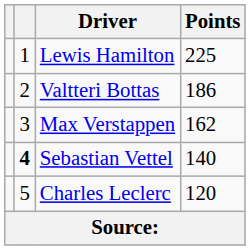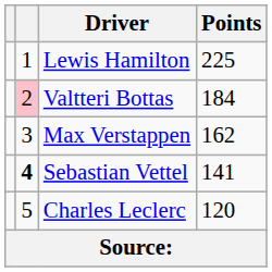 <table class="wikitable" style="font-size: 85%;">
 <tr>
 <th></th>
 <th></th>
 <th>Driver</th>
 <th>Points</th>
 </tr>
 <tr>
 <td align="left"></td>
 <td align="center">1</td>
 <td> <a href='#'>Lewis Hamilton</a></td>
 <td align="left">225</td>
 </tr>
 <tr>
 <td align="left"></td>
-<td align="center">2</td>
+<td align="center" style="background: pink;">2</td>
 <td> <a href='#'>Valtteri Bottas</a></td>
-<td align="left">186</td>
+<td align="left">184</td>
 </tr>
 <tr>
 <td align="left"></td>
 <td align="center">3</td>
 <td> <a href='#'>Max Verstappen</a></td>
 <td align="left">162</td>
 </tr>
 <tr>
 <td align="left"></td>
 <td align="center"><strong>4</strong></td>
 <td> <a href='#'>Sebastian Vettel</a></td>
-<td align="left">140</td>
+<td align="left">141</td>
 </tr>
 <tr>
 <td align="left"></td>
 <td align="center">5</td>
 <td> <a href='#'>Charles Leclerc</a></td>
 <td align="left">120</td>
 </tr>
 <tr>
 <th colspan="4">Source:</th>
 </tr>
 </table>
